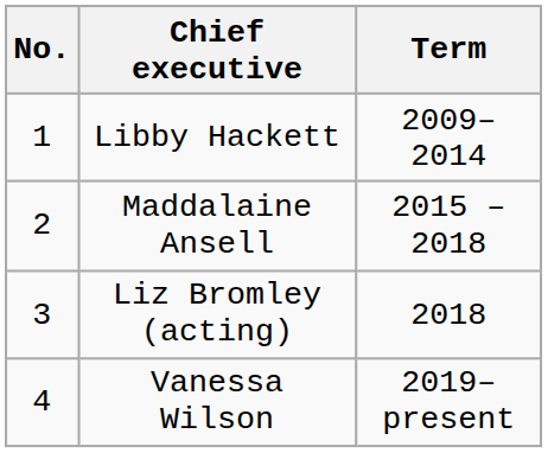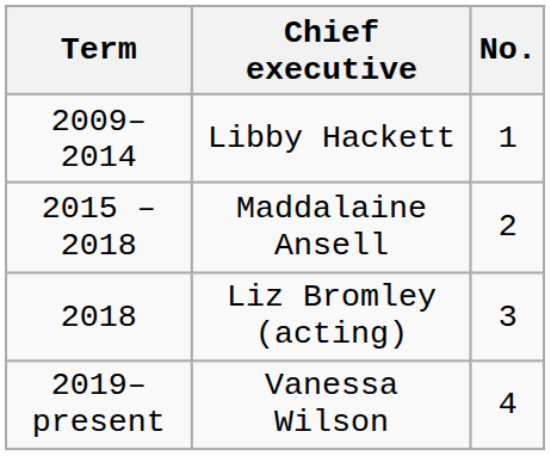 <table class="wikitable" style="text-align:center; width:25%">
 <tr>
+<th>Term</th>
+<th>Chief executive</th>
 <th>No.</th>
-<th>Chief executive</th>
-<th>Term</th>
 </tr>
 <tr>
+<td>2009–2014</td>
+<td>Libby Hackett</td>
 <td>1</td>
-<td>Libby Hackett</td>
-<td>2009–2014</td>
 </tr>
 <tr>
+<td>2015 – 2018</td>
+<td>Maddalaine Ansell</td>
 <td>2</td>
-<td>Maddalaine Ansell</td>
-<td>2015 – 2018</td>
 </tr>
 <tr>
+<td>2018</td>
+<td>Liz Bromley (acting)</td>
 <td>3</td>
-<td>Liz Bromley (acting)</td>
-<td>2018</td>
 </tr>
 <tr>
+<td>2019–present</td>
+<td>Vanessa Wilson</td>
 <td>4</td>
-<td>Vanessa Wilson</td>
-<td>2019–present</td>
 </tr>
 </table>
